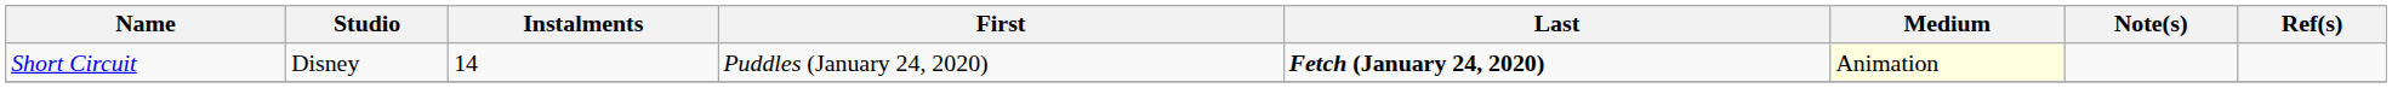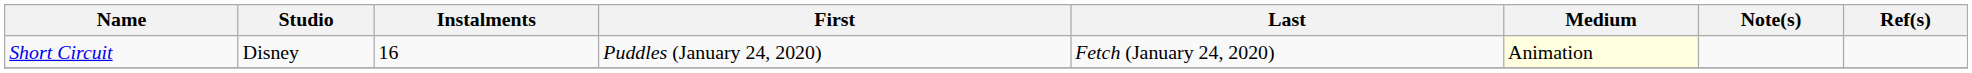 <table class="wikitable" style="width:100%;" style="font-size: 100%;">
 <tr style="text-align:center;">
 <th>Name</th>
 <th>Studio</th>
 <th>Instalments</th>
 <th>First</th>
 <th>Last</th>
 <th>Medium</th>
 <th>Note(s)</th>
 <th>Ref(s)</th>
 </tr>
 <tr>
 <td><em><a href='#'>Short Circuit</a></em></td>
 <td>Disney</td>
-<td>14</td>
+<td>16</td>
 <td><em>Puddles</em> (January 24, 2020)</td>
-<td><strong><em>Fetch</em> (January 24, 2020)</strong></td>
+<td><em>Fetch</em> (January 24, 2020)</td>
 <td style="background: lightyellow;">Animation</td>
 <td></td>
 <td></td>
 </tr>
 <tr>
 </tr>
 </table>
